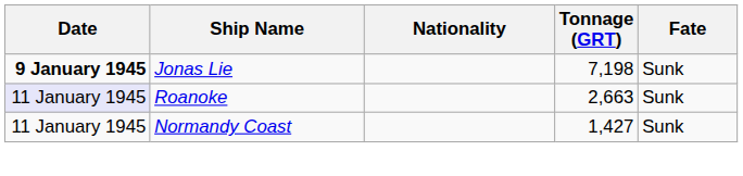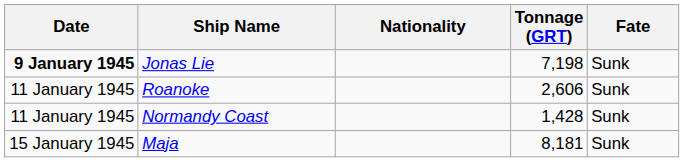 <table class="wikitable sortable">
 <tr>
 <th width="120px">Date</th>
 <th width="180px">Ship Name</th>
 <th width="160px">Nationality</th>
 <th width="25px">Tonnage<br>(<a href='#'>GRT</a>)</th>
 <th width="80px">Fate</th>
 </tr>
 <tr>
 <td align="right"><strong>9 January 1945</strong></td>
 <td align="left"><a href='#'><em>Jonas Lie</em></a></td>
 <td align="left"></td>
 <td align="right">7,198</td>
 <td align="left">Sunk</td>
 </tr>
 <tr>
-<td align="right" style="background: lavender;">11 January 1945</td>
+<td align="right">11 January 1945</td>
 <td align="left"><a href='#'><em>Roanoke</em></a></td>
 <td align="left"></td>
-<td align="right">2,663</td>
+<td align="right">2,606</td>
 <td align="left">Sunk</td>
 </tr>
 <tr>
 <td align="right">11 January 1945</td>
 <td align="left"><a href='#'><em>Normandy Coast</em></a></td>
 <td align="left"></td>
-<td align="right">1,427</td>
+<td align="right">1,428</td>
+<td align="left">Sunk</td>
+</tr>
+<tr>
+<td align="right">15 January 1945</td>
+<td align="left"><a href='#'><em>Maja</em></a></td>
+<td align="left"></td>
+<td align="right">8,181</td>
 <td align="left">Sunk</td>
 </tr>
 </table>
